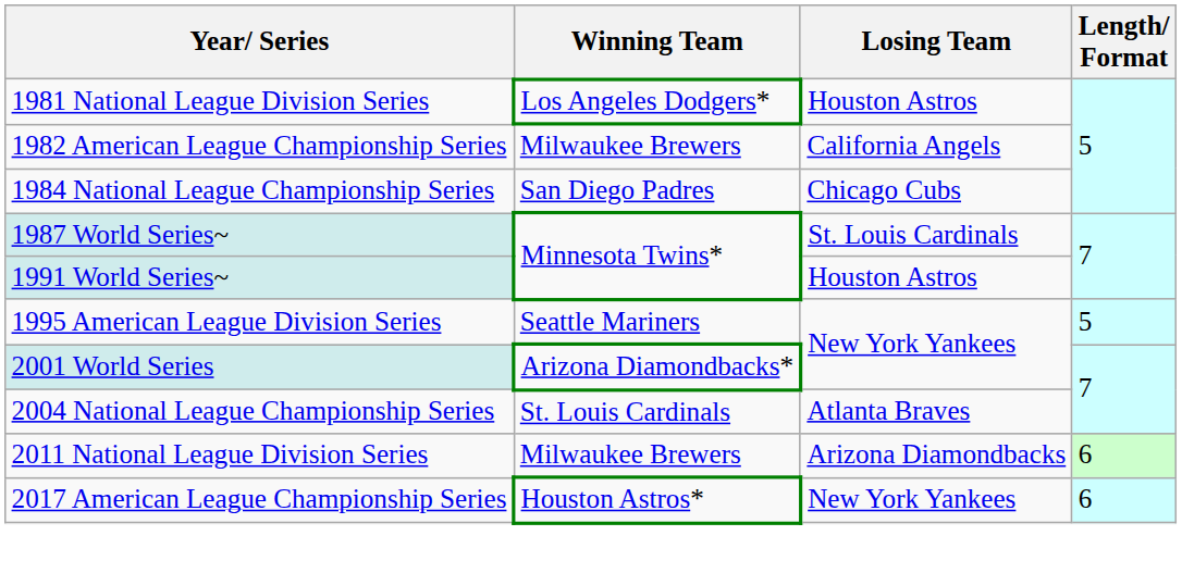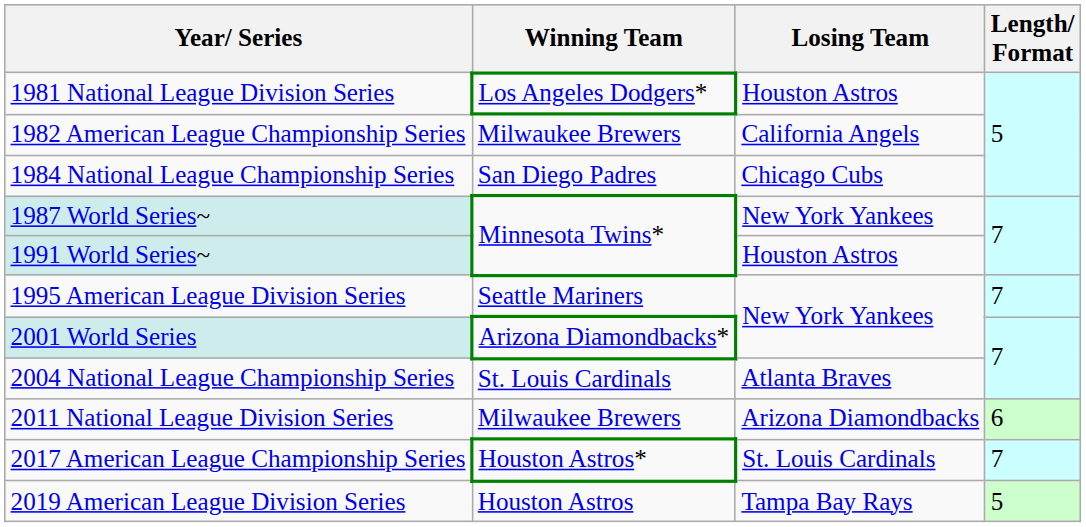 <table class="wikitable">
 <tr>
 <th>Year/ Series</th>
 <th>Winning Team</th>
 <th>Losing Team</th>
 <th>Length/<br>Format</th>
 </tr>
 <tr>
 <td><a href='#'>1981 National League Division Series</a></td>
 <td style="border-bottom:2px solid green; border-top:2px solid green; border-left:2px solid green; border-right:2px solid green"><a href='#'>Los Angeles Dodgers</a>*</td>
 <td><a href='#'>Houston Astros</a></td>
 <td rowspan="3" bgcolor="#ccffff">5</td>
 </tr>
 <tr>
 <td><a href='#'>1982 American League Championship Series</a></td>
 <td><a href='#'>Milwaukee Brewers</a></td>
 <td><a href='#'>California Angels</a></td>
 </tr>
 <tr>
 <td><a href='#'>1984 National League Championship Series</a></td>
 <td><a href='#'>San Diego Padres</a></td>
 <td><a href='#'>Chicago Cubs</a></td>
 </tr>
 <tr>
 <td style="background-color:#cfecec"><a href='#'>1987 World Series</a>~</td>
 <td rowspan="2" style="border-bottom:2px solid green; border-top:2px solid green; border-left:2px solid green; border-right:2px solid green"><a href='#'>Minnesota Twins</a>*</td>
-<td><a href='#'>St. Louis Cardinals</a></td>
+<td><a href='#'>New York Yankees</a></td>
 <td rowspan="2" bgcolor="#ccffff">7</td>
 </tr>
 <tr>
 <td style="background-color:#cfecec"><a href='#'>1991 World Series</a>~</td>
 <td><a href='#'>Houston Astros</a></td>
 </tr>
 <tr>
 <td><a href='#'>1995 American League Division Series</a></td>
 <td><a href='#'>Seattle Mariners</a></td>
 <td rowspan="2"><a href='#'>New York Yankees</a></td>
-<td bgcolor="#ccffff">5</td>
+<td bgcolor="#ccffff">7</td>
 </tr>
 <tr>
 <td style="background-color:#cfecec"><a href='#'>2001 World Series</a></td>
 <td style="border-bottom:2px solid green; border-top:2px solid green; border-left:2px solid green; border-right:2px solid green"><a href='#'>Arizona Diamondbacks</a>*</td>
 <td rowspan="2" bgcolor="#ccffff">7</td>
 </tr>
 <tr>
 <td><a href='#'>2004 National League Championship Series</a></td>
 <td><a href='#'>St. Louis Cardinals</a></td>
 <td><a href='#'>Atlanta Braves</a></td>
 </tr>
 <tr>
 <td><a href='#'>2011 National League Division Series</a></td>
 <td><a href='#'>Milwaukee Brewers</a></td>
 <td><a href='#'>Arizona Diamondbacks</a></td>
 <td bgcolor="#ccffcc">6</td>
 </tr>
 <tr>
 <td><a href='#'>2017 American League Championship Series</a></td>
 <td style="border-bottom:2px solid green; border-top:2px solid green; border-left:2px solid green; border-right:2px solid green"><a href='#'>Houston Astros</a>*</td>
-<td><a href='#'>New York Yankees</a></td>
-<td bgcolor="#ccffff">6</td>
+<td><a href='#'>St. Louis Cardinals</a></td>
+<td bgcolor="#ccffff">7</td>
+</tr>
+<tr>
+<td><a href='#'>2019 American League Division Series</a></td>
+<td><a href='#'>Houston Astros</a></td>
+<td><a href='#'>Tampa Bay Rays</a></td>
+<td bgcolor="#ccffcc">5</td>
 </tr>
 </table>
